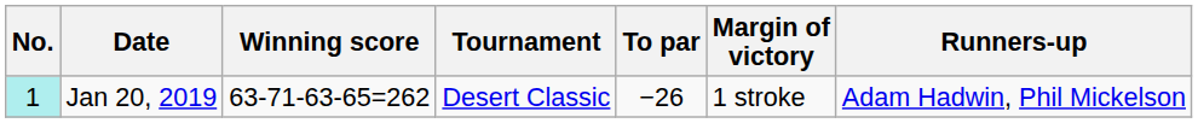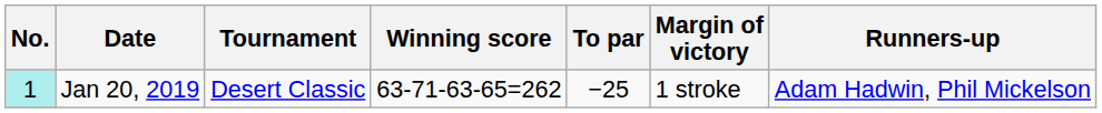 <table class="wikitable" style="font-size:95%;">
 <tr>
 <th>No.</th>
 <th>Date</th>
+<th>Tournament</th>
 <th>Winning score</th>
-<th>Tournament</th>
 <th>To par</th>
 <th>Margin of<br>victory</th>
 <th>Runners-up</th>
 </tr>
 <tr>
 <td align=center style="background: paleturquoise;">1</td>
 <td align=right>Jan 20, <a href='#'>2019</a></td>
+<td><a href='#'>Desert Classic</a></td>
 <td align=right>63-71-63-65=262</td>
-<td><a href='#'>Desert Classic</a></td>
-<td align=center>−26</td>
+<td align=center>−25</td>
 <td>1 stroke</td>
 <td> <a href='#'>Adam Hadwin</a>,  <a href='#'>Phil Mickelson</a></td>
 </tr>
 </table>
